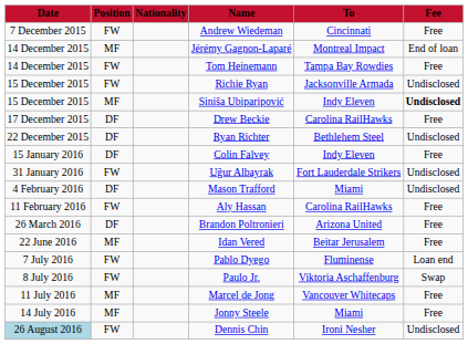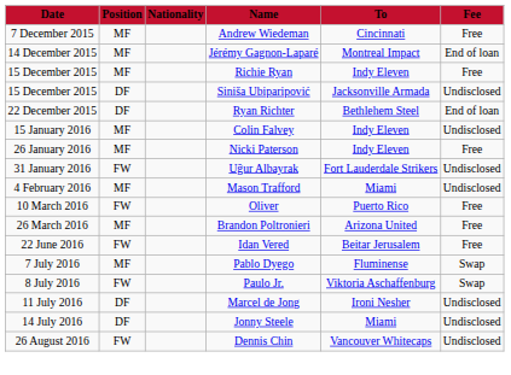 <table class="wikitable"  style="text-align:center; font-size:90%; ">
 <tr>
 <th style="background:#c4112f; color:#000;" scope="col">Date</th>
 <th style="background:#c4112f; color:#000;" scope="col">Position</th>
 <th style="background:#c4112f; color:#000;" scope="col">Nationality</th>
 <th style="background:#c4112f; color:#000;" scope="col">Name</th>
 <th style="background:#c4112f; color:#000;" scope="col">To</th>
 <th style="background:#c4112f; color:#000;" scope="col">Fee</th>
 </tr>
 <tr>
 <td>7 December 2015</td>
-<td>FW</td>
+<td>MF</td>
 <td></td>
 <td><a href='#'>Andrew Wiedeman</a></td>
 <td> <a href='#'>Cincinnati</a></td>
 <td>Free</td>
 </tr>
 <tr>
 <td>14 December 2015</td>
 <td>MF</td>
 <td></td>
 <td><a href='#'>Jérémy Gagnon-Laparé</a></td>
 <td><a href='#'>Montreal Impact</a></td>
 <td>End of loan</td>
 </tr>
 <tr>
-<td>14 December 2015</td>
-<td>FW</td>
+<td>15 December 2015</td>
+<td>MF</td>
 <td></td>
-<td><a href='#'>Tom Heinemann</a></td>
-<td> <a href='#'>Tampa Bay Rowdies</a></td>
+<td><a href='#'>Richie Ryan</a></td>
+<td> <a href='#'>Indy Eleven</a></td>
 <td>Free</td>
 </tr>
 <tr>
 <td>15 December 2015</td>
-<td>FW</td>
+<td>DF</td>
 <td></td>
-<td><a href='#'>Richie Ryan</a></td>
+<td><a href='#'>Siniša Ubiparipović</a></td>
 <td> <a href='#'>Jacksonville Armada</a></td>
 <td>Undisclosed</td>
-</tr>
-<tr>
-<td>15 December 2015</td>
-<td>MF</td>
-<td></td>
-<td><a href='#'>Siniša Ubiparipović</a></td>
-<td> <a href='#'>Indy Eleven</a></td>
-<td><strong>Undisclosed</strong></td>
-</tr>
-<tr>
-<td>17 December 2015</td>
-<td>DF</td>
-<td></td>
-<td><a href='#'>Drew Beckie</a></td>
-<td> <a href='#'>Carolina RailHawks</a></td>
-<td>Free</td>
 </tr>
 <tr>
 <td>22 December 2015</td>
 <td>DF</td>
 <td></td>
 <td><a href='#'>Ryan Richter</a></td>
 <td> <a href='#'>Bethlehem Steel</a></td>
+<td>End of loan</td>
+</tr>
+<tr>
+<td>15 January 2016</td>
+<td>MF</td>
+<td></td>
+<td><a href='#'>Colin Falvey</a></td>
+<td> <a href='#'>Indy Eleven</a></td>
 <td>Undisclosed</td>
 </tr>
 <tr>
-<td>15 January 2016</td>
-<td>DF</td>
+<td>26 January 2016</td>
+<td>MF</td>
 <td></td>
-<td><a href='#'>Colin Falvey</a></td>
+<td><a href='#'>Nicki Paterson</a></td>
 <td> <a href='#'>Indy Eleven</a></td>
 <td>Free</td>
 </tr>
 <tr>
 <td>31 January 2016</td>
 <td>FW</td>
 <td></td>
 <td><a href='#'>Uğur Albayrak</a></td>
 <td> <a href='#'>Fort Lauderdale Strikers</a></td>
 <td>Undisclosed</td>
 </tr>
 <tr>
 <td>4 February 2016</td>
-<td>DF</td>
+<td>MF</td>
 <td></td>
 <td><a href='#'>Mason Trafford</a></td>
 <td> <a href='#'>Miami</a></td>
 <td>Undisclosed</td>
 </tr>
 <tr>
-<td>11 February 2016</td>
+<td>10 March 2016</td>
 <td>FW</td>
 <td></td>
-<td><a href='#'>Aly Hassan</a></td>
-<td> <a href='#'>Carolina RailHawks</a></td>
+<td><a href='#'>Oliver</a></td>
+<td> <a href='#'>Puerto Rico</a></td>
 <td>Free</td>
 </tr>
 <tr>
 <td>26 March 2016</td>
-<td>DF</td>
+<td>MF</td>
 <td></td>
 <td><a href='#'>Brandon Poltronieri</a></td>
 <td> <a href='#'>Arizona United</a></td>
 <td>Free</td>
 </tr>
 <tr>
 <td>22 June 2016</td>
-<td>MF</td>
+<td>FW</td>
 <td></td>
 <td><a href='#'>Idan Vered</a></td>
 <td> <a href='#'>Beitar Jerusalem</a></td>
 <td>Free</td>
 </tr>
 <tr>
 <td>7 July 2016</td>
-<td>FW</td>
+<td>MF</td>
 <td></td>
 <td><a href='#'>Pablo Dyego</a></td>
 <td> <a href='#'>Fluminense</a></td>
-<td>Loan end</td>
+<td>Swap</td>
 </tr>
 <tr>
 <td>8 July 2016</td>
 <td>FW</td>
 <td></td>
 <td><a href='#'>Paulo Jr.</a></td>
 <td> <a href='#'>Viktoria Aschaffenburg</a></td>
 <td>Swap</td>
 </tr>
 <tr>
 <td>11 July 2016</td>
-<td>MF</td>
+<td>DF</td>
 <td></td>
 <td><a href='#'>Marcel de Jong</a></td>
-<td><a href='#'>Vancouver Whitecaps</a></td>
-<td>Free</td>
+<td> <a href='#'>Ironi Nesher</a></td>
+<td>Undisclosed</td>
 </tr>
 <tr>
 <td>14 July 2016</td>
-<td>MF</td>
+<td>DF</td>
 <td></td>
 <td><a href='#'>Jonny Steele</a></td>
 <td> <a href='#'>Miami</a></td>
-<td>Free</td>
+<td>Undisclosed</td>
 </tr>
 <tr>
-<td style="background: lightblue;">26 August 2016</td>
+<td>26 August 2016</td>
 <td>FW</td>
 <td></td>
 <td><a href='#'>Dennis Chin</a></td>
-<td> <a href='#'>Ironi Nesher</a></td>
+<td><a href='#'>Vancouver Whitecaps</a></td>
 <td>Undisclosed</td>
 </tr>
 </table>
